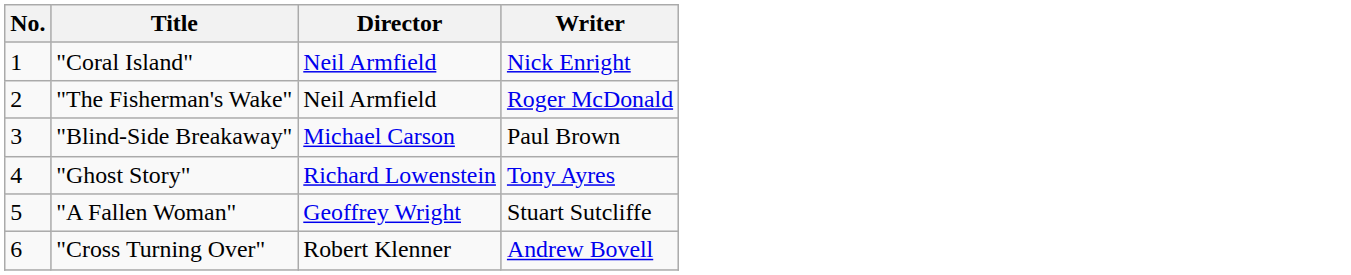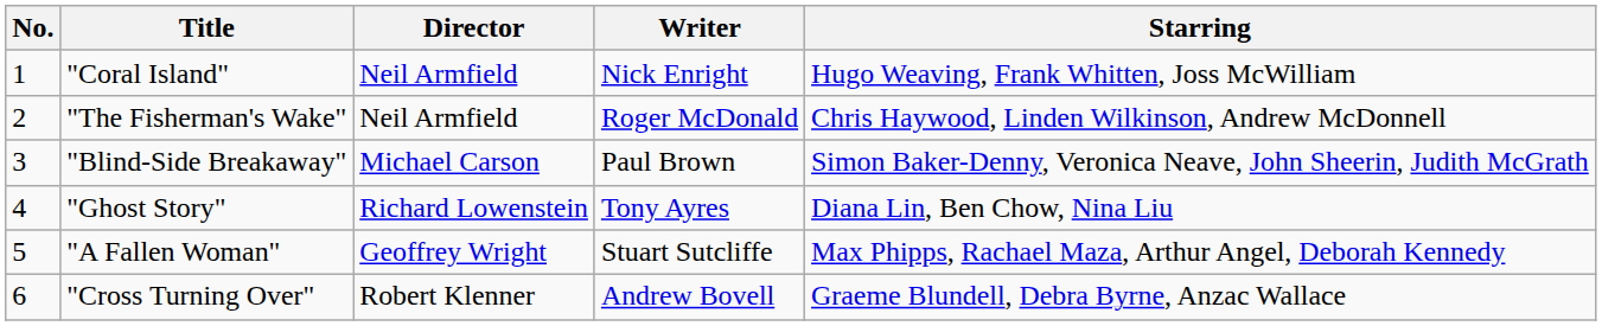 <table class="wikitable">
 <tr>
 <th>No.</th>
 <th>Title</th>
 <th>Director</th>
 <th>Writer</th>
+<th>Starring</th>
 </tr>
 <tr>
 <td>1</td>
 <td>"Coral Island"</td>
 <td><a href='#'>Neil Armfield</a></td>
 <td><a href='#'>Nick Enright</a></td>
+<td><a href='#'>Hugo Weaving</a>, <a href='#'>Frank Whitten</a>, Joss McWilliam</td>
 </tr>
 <tr>
 <td>2</td>
 <td>"The Fisherman's Wake"</td>
 <td>Neil Armfield</td>
 <td><a href='#'>Roger McDonald</a></td>
+<td><a href='#'>Chris Haywood</a>, <a href='#'>Linden Wilkinson</a>, Andrew McDonnell</td>
 </tr>
 <tr>
 <td>3</td>
 <td>"Blind-Side Breakaway"</td>
 <td><a href='#'>Michael Carson</a></td>
 <td>Paul Brown</td>
+<td><a href='#'>Simon Baker-Denny</a>, Veronica Neave, <a href='#'>John Sheerin</a>, <a href='#'>Judith McGrath</a></td>
 </tr>
 <tr>
 <td>4</td>
 <td>"Ghost Story"</td>
 <td><a href='#'>Richard Lowenstein</a></td>
 <td><a href='#'>Tony Ayres</a></td>
+<td><a href='#'>Diana Lin</a>, Ben Chow, <a href='#'>Nina Liu</a></td>
 </tr>
 <tr>
 <td>5</td>
 <td>"A Fallen Woman"</td>
 <td><a href='#'>Geoffrey Wright</a></td>
 <td>Stuart Sutcliffe</td>
+<td><a href='#'>Max Phipps</a>, <a href='#'>Rachael Maza</a>, Arthur Angel, <a href='#'>Deborah Kennedy</a></td>
 </tr>
 <tr>
 <td>6</td>
 <td>"Cross Turning Over"</td>
 <td>Robert Klenner</td>
 <td><a href='#'>Andrew Bovell</a></td>
+<td><a href='#'>Graeme Blundell</a>, <a href='#'>Debra Byrne</a>, Anzac Wallace</td>
 </tr>
 </table>
